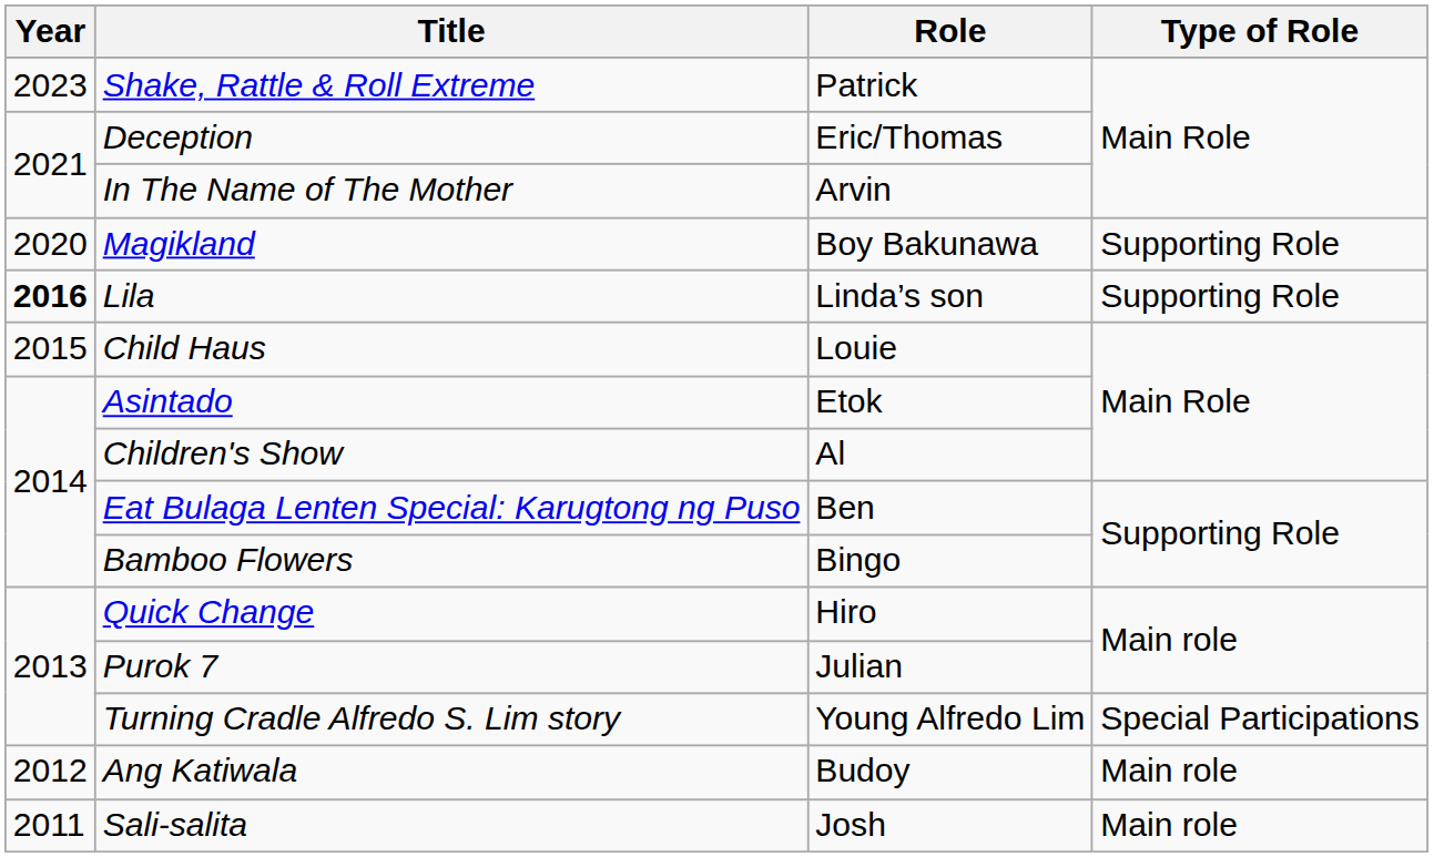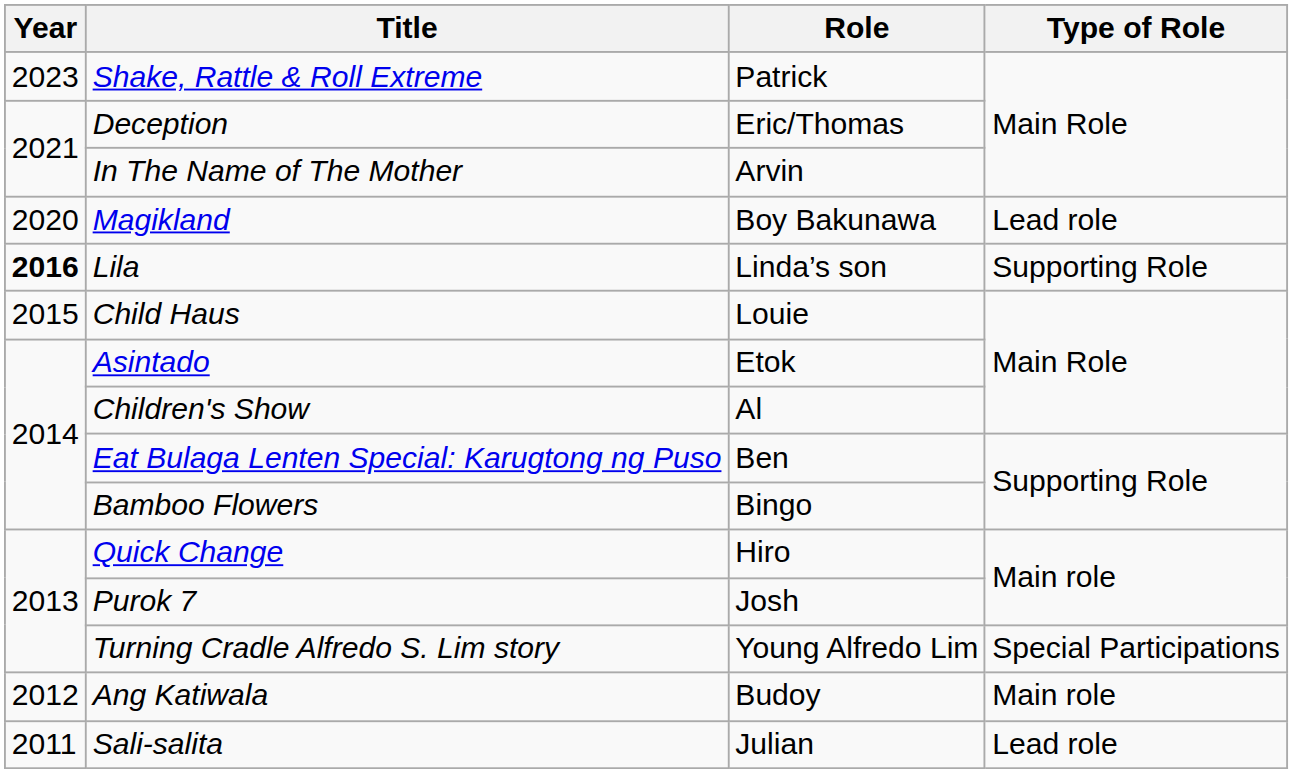 <table class="wikitable">
 <tr>
 <th>Year</th>
 <th>Title</th>
 <th>Role</th>
 <th>Type of Role</th>
 </tr>
 <tr>
 <td>2023</td>
 <td><em><a href='#'>Shake, Rattle & Roll Extreme</a></em></td>
 <td>Patrick</td>
 <td rowspan="3">Main Role</td>
 </tr>
 <tr>
 <td rowspan="2">2021</td>
 <td><em>Deception</em></td>
 <td>Eric/Thomas</td>
 </tr>
 <tr>
 <td><em>In The Name of The Mother</em></td>
 <td>Arvin</td>
 </tr>
 <tr>
 <td>2020</td>
 <td><em><a href='#'>Magikland</a></em></td>
 <td>Boy Bakunawa</td>
-<td>Supporting Role</td>
+<td>Lead role</td>
 </tr>
 <tr>
 <td><strong>2016</strong></td>
 <td><em>Lila</em></td>
 <td>Linda’s son</td>
 <td>Supporting Role</td>
 </tr>
 <tr>
 <td>2015</td>
 <td><em>Child Haus</em></td>
 <td>Louie</td>
 <td rowspan="3">Main Role</td>
 </tr>
 <tr>
 <td rowspan="4">2014</td>
 <td><em><a href='#'>Asintado</a></em></td>
 <td>Etok</td>
 </tr>
 <tr>
 <td><em>Children's Show</em></td>
 <td>Al</td>
 </tr>
 <tr>
 <td><em><a href='#'> Eat Bulaga Lenten Special: Karugtong ng Puso</a></em></td>
 <td>Ben</td>
 <td rowspan="2">Supporting Role</td>
 </tr>
 <tr>
 <td><em>Bamboo Flowers</em></td>
 <td>Bingo</td>
 </tr>
 <tr>
 <td rowspan="3">2013</td>
 <td><em><a href='#'>Quick Change</a></em></td>
 <td>Hiro</td>
 <td rowspan="2">Main role</td>
 </tr>
 <tr>
 <td><em>Purok 7</em></td>
-<td>Julian</td>
+<td>Josh</td>
 </tr>
 <tr>
 <td><em>Turning Cradle Alfredo S. Lim story</em></td>
 <td>Young Alfredo Lim</td>
 <td>Special Participations</td>
 </tr>
 <tr>
 <td>2012</td>
 <td><em>Ang Katiwala</em></td>
 <td>Budoy</td>
 <td>Main role</td>
 </tr>
 <tr>
 <td>2011</td>
 <td><em>Sali-salita</em></td>
-<td>Josh</td>
-<td>Main role</td>
+<td>Julian</td>
+<td>Lead role</td>
 </tr>
 </table>
